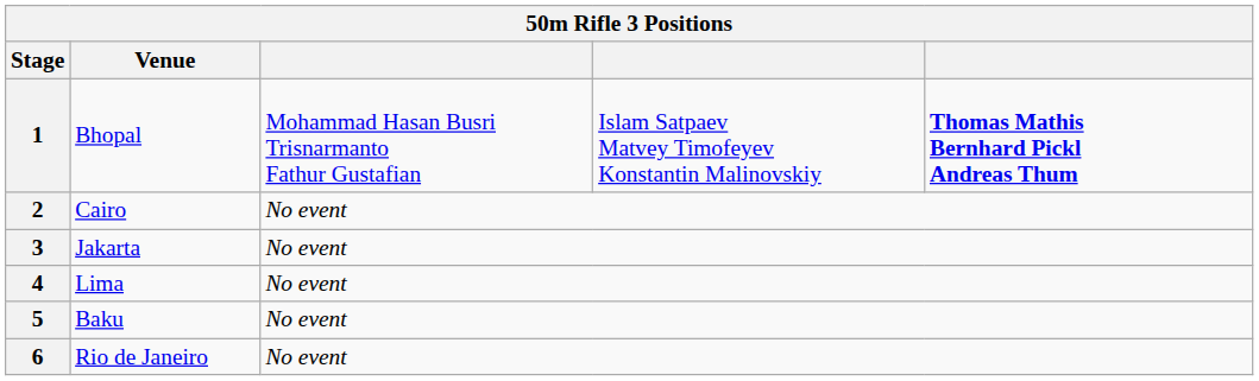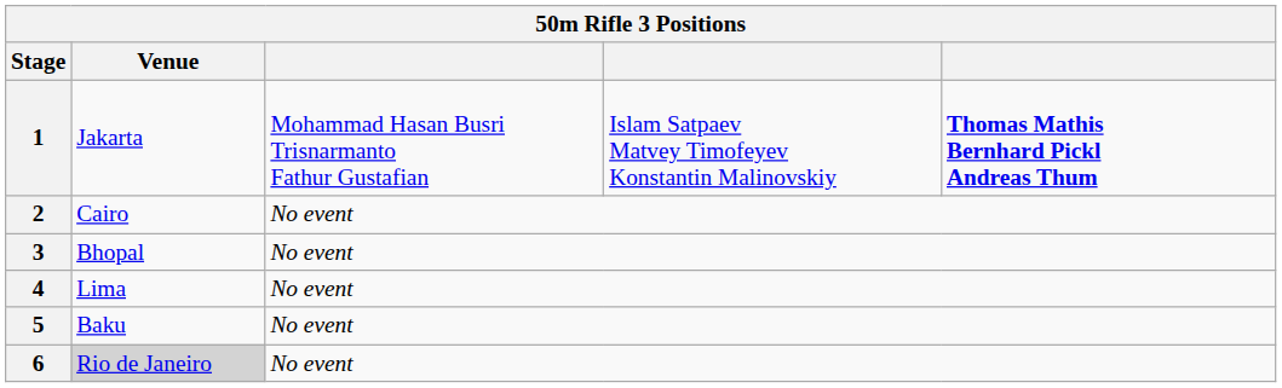 <table class="wikitable">
 <tr>
 <th colspan="5">50m Rifle 3 Positions</th>
 </tr>
 <tr>
 <th>Stage</th>
 <th width=140>Venue</th>
 <th width=250></th>
 <th width=250></th>
 <th width=250></th>
 </tr>
 <tr>
 <th>1</th>
-<td> <a href='#'>Bhopal</a></td>
+<td> <a href='#'>Jakarta</a></td>
 <td><br> <a href='#'>Mohammad Hasan Busri</a> <br> <a href='#'>Trisnarmanto</a> <br> <a href='#'>Fathur Gustafian</a></td>
 <td> <br>  <a href='#'>Islam Satpaev</a> <br> <a href='#'>Matvey Timofeyev</a>  <br> <a href='#'>Konstantin Malinovskiy</a></td>
 <td><strong> <br> <a href='#'>Thomas Mathis</a> <br> <a href='#'>Bernhard Pickl</a> <br> <a href='#'>Andreas Thum</a></strong></td>
 </tr>
 <tr>
 <th>2</th>
 <td> <a href='#'>Cairo</a></td>
 <td colspan="3"><em>No event</em></td>
 </tr>
 <tr>
 <th>3</th>
-<td> <a href='#'>Jakarta</a></td>
+<td> <a href='#'>Bhopal</a></td>
 <td colspan="3"><em>No event</em></td>
 </tr>
 <tr>
 <th>4</th>
 <td> <a href='#'>Lima</a></td>
 <td colspan="3"><em>No event</em></td>
 </tr>
 <tr>
 <th>5</th>
 <td> <a href='#'>Baku</a></td>
 <td colspan="3"><em>No event</em></td>
 </tr>
 <tr>
 <th>6</th>
-<td> <a href='#'>Rio de Janeiro</a></td>
+<td style="background: lightgrey;"> <a href='#'>Rio de Janeiro</a></td>
 <td colspan="3"><em>No event</em></td>
 </tr>
 </table>
